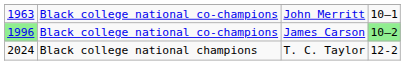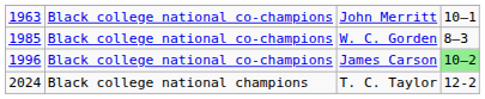 <table class="wikitable">
 <tr>
 </tr>
 <tr>
 <td><a href='#'>1963</a></td>
 <td><a href='#'>Black college national co-champions</a></td>
 <td><a href='#'>John Merritt</a></td>
 <td>10–1</td>
 </tr>
 <tr>
-<td style="background: lightgreen;"><a href='#'>1996</a></td>
+<td><a href='#'>1985</a></td>
+<td><a href='#'>Black college national co-champions</a></td>
+<td><a href='#'>W. C. Gorden</a></td>
+<td>8–3</td>
+</tr>
+<tr>
+<td><a href='#'>1996</a></td>
 <td><a href='#'>Black college national co-champions</a></td>
 <td><a href='#'>James Carson</a></td>
 <td style="background: lightgreen;">10–2</td>
 </tr>
 <tr>
 <td>2024</td>
 <td>Black college national champions</td>
 <td>T. C. Taylor</td>
 <td>12-2</td>
 </tr>
 </table>
